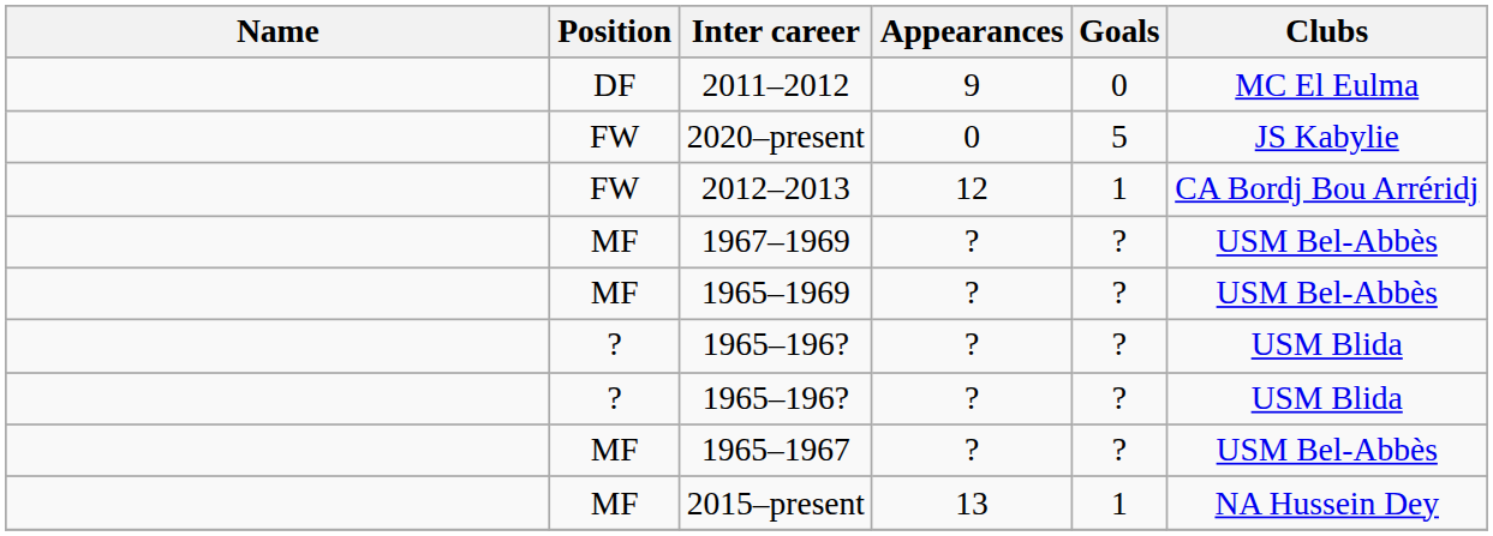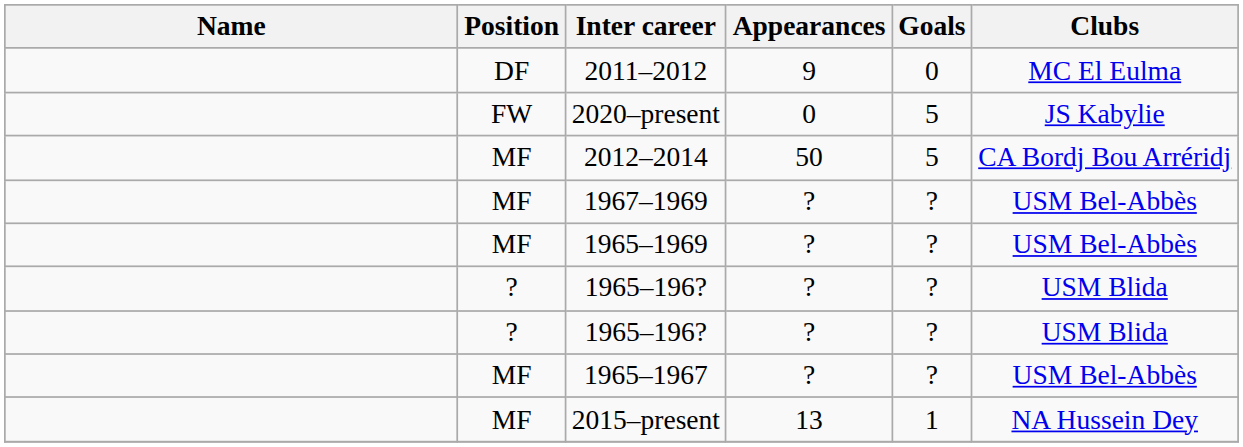 <table class="wikitable sortable" style="text-align: center;">
 <tr>
 <th style="width:16em">Name</th>
 <th>Position</th>
 <th>Inter career</th>
 <th>Appearances</th>
 <th>Goals</th>
 <th>Clubs</th>
 </tr>
 <tr>
 <td align="left"></td>
 <td>DF</td>
 <td>2011–2012</td>
 <td>9</td>
 <td>0</td>
 <td><a href='#'>MC El Eulma</a></td>
 </tr>
 <tr>
 <td align="left"></td>
 <td>FW</td>
 <td>2020–present</td>
 <td>0</td>
 <td>5</td>
 <td><a href='#'>JS Kabylie</a></td>
 </tr>
 <tr>
 <td align="left"></td>
-<td>FW</td>
-<td>2012–2013</td>
-<td>12</td>
-<td>1</td>
+<td>MF</td>
+<td>2012–2014</td>
+<td>50</td>
+<td>5</td>
 <td><a href='#'>CA Bordj Bou Arréridj</a></td>
 </tr>
 <tr>
 <td align="left"></td>
 <td>MF</td>
 <td>1967–1969</td>
 <td>?</td>
 <td>?</td>
 <td><a href='#'>USM Bel-Abbès</a></td>
 </tr>
 <tr>
 <td align="left"></td>
 <td>MF</td>
 <td>1965–1969</td>
 <td>?</td>
 <td>?</td>
 <td><a href='#'>USM Bel-Abbès</a></td>
 </tr>
 <tr>
 <td align="left"></td>
 <td>?</td>
 <td>1965–196?</td>
 <td>?</td>
 <td>?</td>
 <td><a href='#'>USM Blida</a></td>
 </tr>
 <tr>
 <td align="left"></td>
 <td>?</td>
 <td>1965–196?</td>
 <td>?</td>
 <td>?</td>
 <td><a href='#'>USM Blida</a></td>
 </tr>
 <tr>
 <td align="left"></td>
 <td>MF</td>
 <td>1965–1967</td>
 <td>?</td>
 <td>?</td>
 <td><a href='#'>USM Bel-Abbès</a></td>
 </tr>
 <tr>
 <td align="left"></td>
 <td>MF</td>
 <td>2015–present</td>
 <td>13</td>
 <td>1</td>
 <td><a href='#'>NA Hussein Dey</a></td>
 </tr>
 <tr>
 </tr>
 </table>
